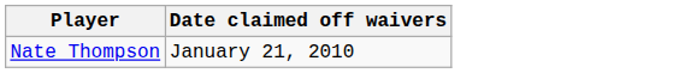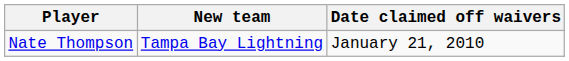 <table class="wikitable">
 <tr>
 <th>Player</th>
+<th>New team</th>
 <th>Date claimed off waivers</th>
 </tr>
 <tr>
 <td><a href='#'>Nate Thompson</a></td>
+<td><a href='#'>Tampa Bay Lightning</a></td>
 <td>January 21, 2010</td>
 </tr>
 </table>
